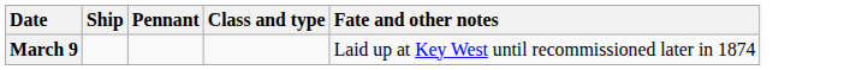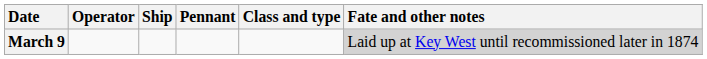 <table class="wikitable nowraplinks">
 <tr>
 <th style="text-align: left;">Date</th>
+<th style="text-align: left;">Operator</th>
 <th style="text-align: left;">Ship</th>
 <th style="text-align: left;">Pennant</th>
 <th style="text-align: left;">Class and type</th>
 <th style="text-align: left;">Fate and other notes</th>
 </tr>
 <tr ---->
 <th>March 9</th>
+<td></td>
 <td><strong></strong></td>
 <td></td>
 <td></td>
-<td>Laid up at <a href='#'>Key West</a> until recommissioned later in 1874 </td>
+<td style="background: lightgrey;">Laid up at <a href='#'>Key West</a> until recommissioned later in 1874 </td>
 </tr>
 </table>
